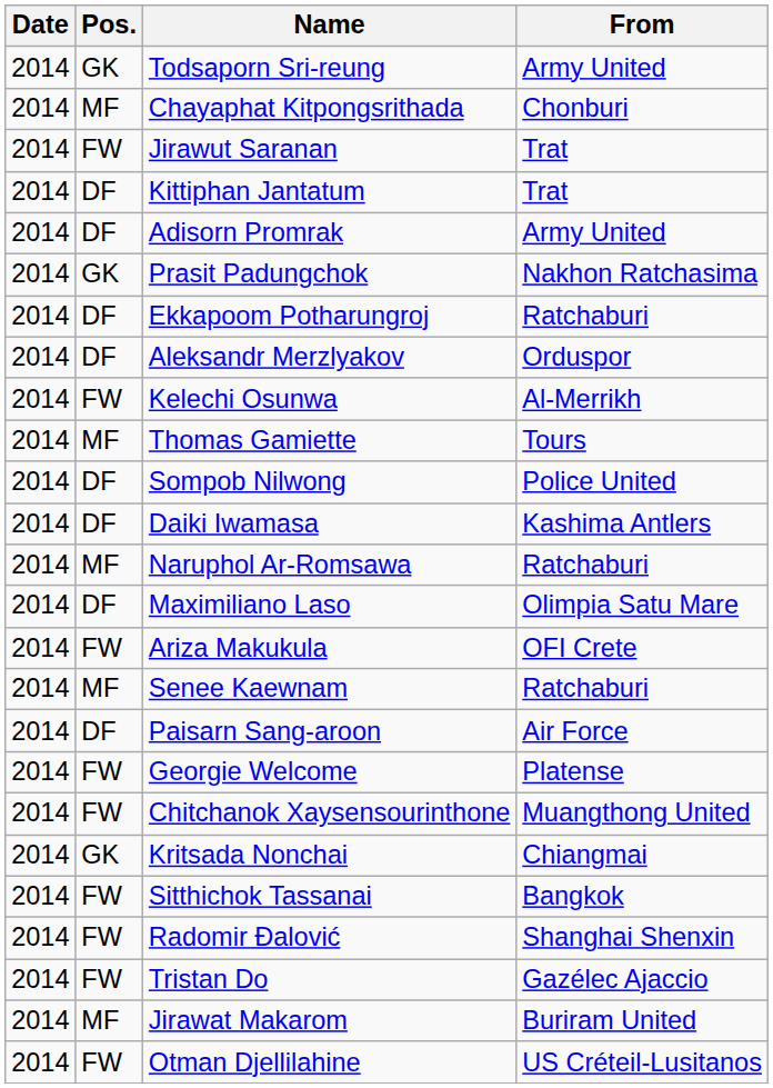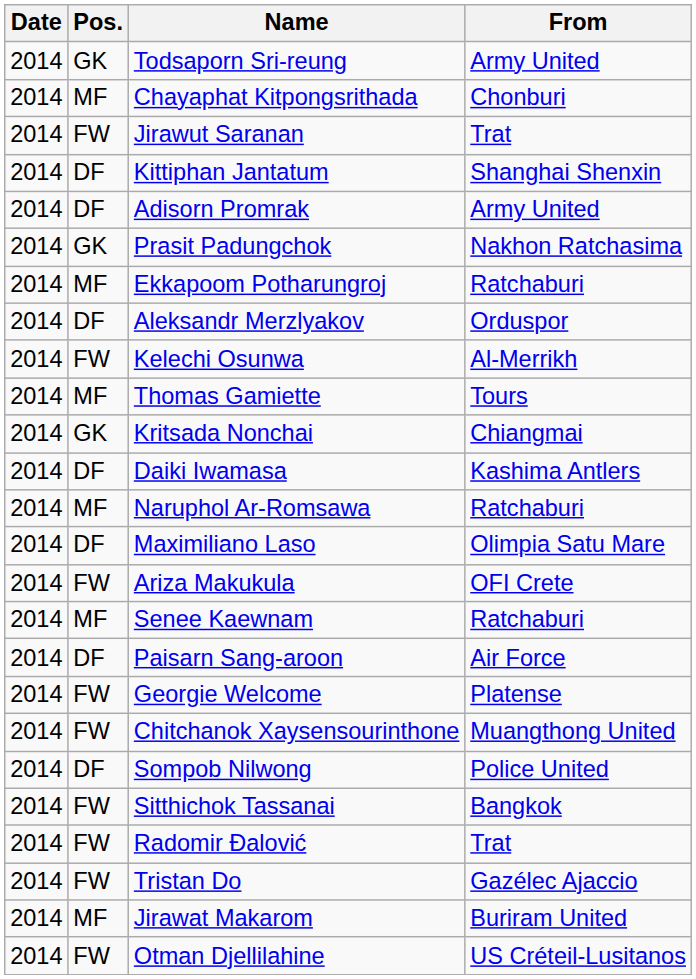 <table class="wikitable">
 <tr>
 <th>Date</th>
 <th>Pos.</th>
 <th>Name</th>
 <th>From</th>
 </tr>
 <tr>
 <td>2014</td>
 <td>GK</td>
 <td> <a href='#'>Todsaporn Sri-reung</a></td>
 <td> <a href='#'>Army United</a></td>
 </tr>
 <tr>
 <td>2014</td>
 <td>MF</td>
 <td> <a href='#'>Chayaphat Kitpongsrithada</a></td>
 <td> <a href='#'>Chonburi</a></td>
 </tr>
 <tr>
 <td>2014</td>
 <td>FW</td>
 <td> <a href='#'>Jirawut Saranan</a></td>
 <td> <a href='#'>Trat</a></td>
 </tr>
 <tr>
 <td>2014</td>
 <td>DF</td>
 <td> <a href='#'>Kittiphan Jantatum</a></td>
-<td> <a href='#'>Trat</a></td>
+<td> <a href='#'>Shanghai Shenxin</a></td>
 </tr>
 <tr>
 <td>2014</td>
 <td>DF</td>
 <td> <a href='#'>Adisorn Promrak</a></td>
 <td> <a href='#'>Army United</a></td>
 </tr>
 <tr>
 <td>2014</td>
 <td>GK</td>
 <td> <a href='#'>Prasit Padungchok</a></td>
 <td> <a href='#'>Nakhon Ratchasima</a></td>
 </tr>
 <tr>
 <td>2014</td>
-<td>DF</td>
+<td>MF</td>
 <td> <a href='#'>Ekkapoom Potharungroj</a></td>
 <td> <a href='#'>Ratchaburi</a></td>
 </tr>
 <tr>
 <td>2014</td>
 <td>DF</td>
 <td> <a href='#'>Aleksandr Merzlyakov</a></td>
 <td> <a href='#'>Orduspor</a></td>
 </tr>
 <tr>
 <td>2014</td>
 <td>FW</td>
 <td> <a href='#'>Kelechi Osunwa</a></td>
 <td> <a href='#'>Al-Merrikh</a></td>
 </tr>
 <tr>
 <td>2014</td>
 <td>MF</td>
 <td> <a href='#'>Thomas Gamiette</a></td>
 <td> <a href='#'>Tours</a></td>
 </tr>
 <tr>
 <td>2014</td>
-<td>DF</td>
-<td> <a href='#'>Sompob Nilwong</a></td>
-<td> <a href='#'>Police United</a></td>
+<td>GK</td>
+<td> <a href='#'>Kritsada Nonchai</a></td>
+<td> <a href='#'>Chiangmai</a></td>
 </tr>
 <tr>
 <td>2014</td>
 <td>DF</td>
 <td> <a href='#'>Daiki Iwamasa</a></td>
 <td> <a href='#'>Kashima Antlers</a></td>
 </tr>
 <tr>
 <td>2014</td>
 <td>MF</td>
 <td> <a href='#'>Naruphol Ar-Romsawa</a></td>
 <td> <a href='#'>Ratchaburi</a></td>
 </tr>
 <tr>
 <td>2014</td>
 <td>DF</td>
 <td> <a href='#'>Maximiliano Laso</a></td>
 <td> <a href='#'>Olimpia Satu Mare</a></td>
 </tr>
 <tr>
 <td>2014</td>
 <td>FW</td>
 <td> <a href='#'>Ariza Makukula</a></td>
 <td> <a href='#'>OFI Crete</a></td>
 </tr>
 <tr>
 <td>2014</td>
 <td>MF</td>
 <td> <a href='#'>Senee Kaewnam</a></td>
 <td> <a href='#'>Ratchaburi</a></td>
 </tr>
 <tr>
 <td>2014</td>
 <td>DF</td>
 <td> <a href='#'>Paisarn Sang-aroon</a></td>
 <td> <a href='#'>Air Force</a></td>
 </tr>
 <tr>
 <td>2014</td>
 <td>FW</td>
 <td> <a href='#'>Georgie Welcome</a></td>
 <td> <a href='#'>Platense</a></td>
 </tr>
 <tr>
 <td>2014</td>
 <td>FW</td>
 <td> <a href='#'>Chitchanok Xaysensourinthone</a></td>
 <td> <a href='#'>Muangthong United</a></td>
 </tr>
 <tr>
 <td>2014</td>
-<td>GK</td>
-<td> <a href='#'>Kritsada Nonchai</a></td>
-<td> <a href='#'>Chiangmai</a></td>
+<td>DF</td>
+<td> <a href='#'>Sompob Nilwong</a></td>
+<td> <a href='#'>Police United</a></td>
 </tr>
 <tr>
 <td>2014</td>
 <td>FW</td>
 <td> <a href='#'>Sitthichok Tassanai</a></td>
 <td> <a href='#'>Bangkok</a></td>
 </tr>
 <tr>
 <td>2014</td>
 <td>FW</td>
 <td> <a href='#'>Radomir Đalović</a></td>
-<td> <a href='#'>Shanghai Shenxin</a></td>
+<td> <a href='#'>Trat</a></td>
 </tr>
 <tr>
 <td>2014</td>
 <td>FW</td>
 <td> <a href='#'>Tristan Do</a></td>
 <td> <a href='#'>Gazélec Ajaccio</a></td>
 </tr>
 <tr>
 <td>2014</td>
 <td>MF</td>
 <td> <a href='#'>Jirawat Makarom</a></td>
 <td> <a href='#'>Buriram United</a></td>
 </tr>
 <tr>
 <td>2014</td>
 <td>FW</td>
 <td> <a href='#'>Otman Djellilahine</a></td>
 <td> <a href='#'>US Créteil-Lusitanos</a></td>
 </tr>
 <tr>
 </tr>
 </table>
